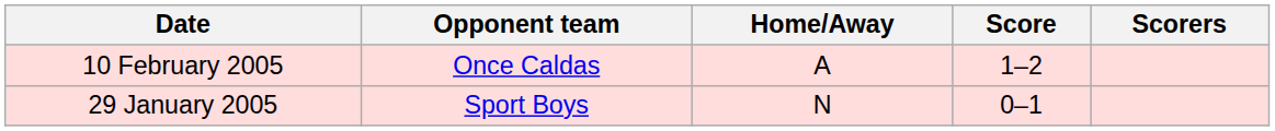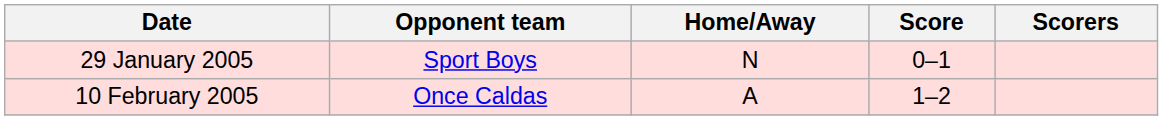 <table class="wikitable" style="width:90%;">
 <tr>
 <th>Date</th>
 <th>Opponent team</th>
 <th>Home/Away</th>
 <th>Score</th>
 <th>Scorers</th>
 </tr>
 <tr style="background:#fdd;">
+<td style="text-align: center">29 January 2005</td>
+<td style="text-align: center"> <a href='#'>Sport Boys</a></td>
+<td style="text-align: center">N</td>
+<td style="text-align: center">0–1</td>
+<td style="text-align: center"></td>
+</tr>
+<tr style="background:#fdd;">
 <td style="text-align: center">10 February 2005</td>
 <td style="text-align: center"> <a href='#'>Once Caldas</a></td>
 <td style="text-align: center">A</td>
 <td style="text-align: center">1–2</td>
 <td style="text-align: center"></td>
 </tr>
-<tr style="background:#fdd;">
-<td style="text-align: center">29 January 2005</td>
-<td style="text-align: center"> <a href='#'>Sport Boys</a></td>
-<td style="text-align: center">N</td>
-<td style="text-align: center">0–1</td>
-<td style="text-align: center"></td>
-</tr>
 </table>
